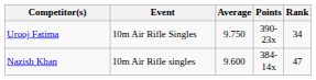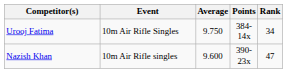 <table class=wikitable style="font-size:90%">
 <tr>
 <th width=150>Competitor(s)</th>
 <th width=150>Event</th>
 <th width=25>Average</th>
 <th width=25>Points</th>
 <th width=25>Rank</th>
 </tr>
 <tr>
 <td><a href='#'>Urooj Fatima</a></td>
 <td>10m Air Rifle Singles</td>
 <td style="text-align:center;">9.750</td>
-<td style="text-align:center;">390-23x</td>
+<td style="text-align:center;">384-14x</td>
 <td style="text-align:center;">34</td>
 </tr>
 <tr>
 <td><a href='#'>Nazish Khan</a></td>
 <td>10m Air Rifle singles</td>
 <td style="text-align:center;">9.600</td>
-<td style="text-align:center;">384-14x</td>
+<td style="text-align:center;">390-23x</td>
 <td style="text-align:center;">47</td>
 </tr>
 </table>
